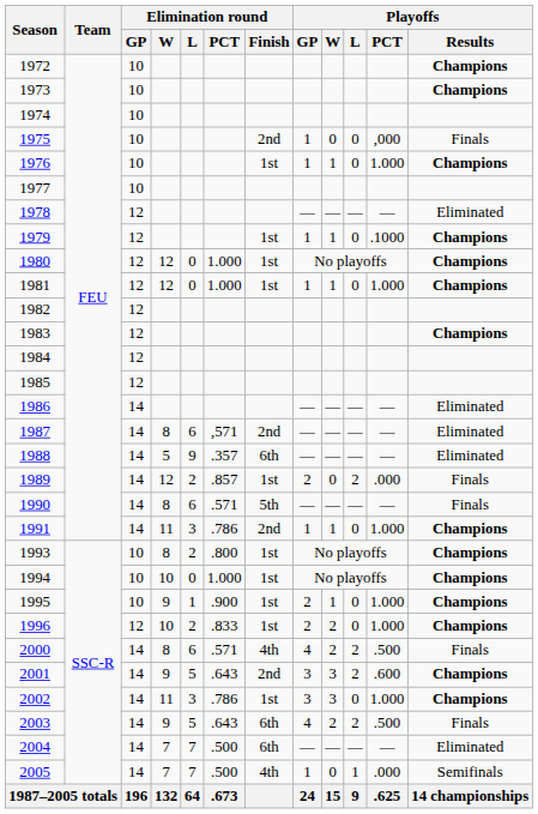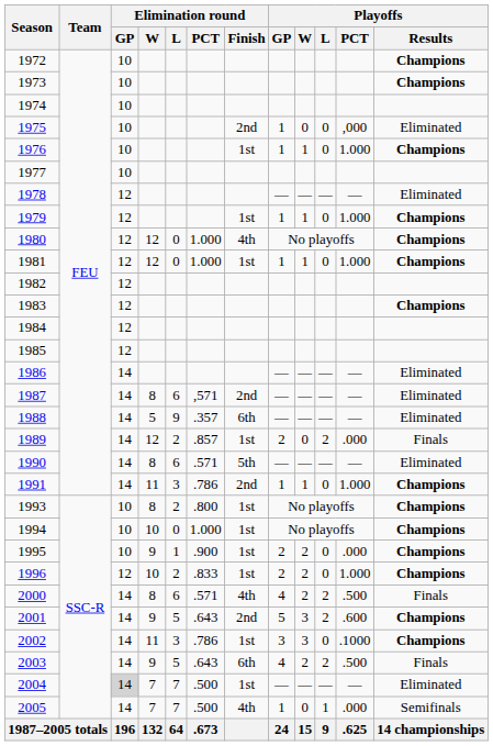 <table class="wikitable" style="text-align:center">
 <tr>
 <th rowspan="2">Season</th>
 <th rowspan="2">Team</th>
 <th colspan="5">Elimination round</th>
 <th colspan="5">Playoffs</th>
 </tr>
 <tr>
 <th>GP</th>
 <th>W</th>
 <th>L</th>
 <th>PCT</th>
 <th>Finish</th>
 <th>GP</th>
 <th>W</th>
 <th>L</th>
 <th>PCT</th>
 <th>Results</th>
 </tr>
 <tr>
 <td>1972</td>
 <td rowspan="20"><a href='#'>FEU</a></td>
 <td>10</td>
 <td></td>
 <td></td>
 <td></td>
 <td></td>
 <td></td>
 <td></td>
 <td></td>
 <td></td>
 <td><strong>Champions</strong></td>
 </tr>
 <tr>
 <td>1973</td>
 <td>10</td>
 <td></td>
 <td></td>
 <td></td>
 <td></td>
 <td></td>
 <td></td>
 <td></td>
 <td></td>
 <td><strong>Champions</strong></td>
 </tr>
 <tr>
 <td>1974</td>
 <td>10</td>
 <td></td>
 <td></td>
 <td></td>
 <td></td>
 <td></td>
 <td></td>
 <td></td>
 <td></td>
 <td></td>
 </tr>
 <tr>
 <td><a href='#'>1975</a></td>
 <td>10</td>
 <td></td>
 <td></td>
 <td></td>
 <td>2nd</td>
 <td>1</td>
 <td>0</td>
 <td>0</td>
 <td>,000</td>
-<td>Finals</td>
+<td>Eliminated</td>
 </tr>
 <tr>
 <td><a href='#'>1976</a></td>
 <td>10</td>
 <td></td>
 <td></td>
 <td></td>
 <td>1st</td>
 <td>1</td>
 <td>1</td>
 <td>0</td>
 <td>1.000</td>
 <td><strong>Champions</strong></td>
 </tr>
 <tr>
 <td>1977</td>
 <td>10</td>
 <td></td>
 <td></td>
 <td></td>
 <td></td>
 <td></td>
 <td></td>
 <td></td>
 <td></td>
 <td></td>
 </tr>
 <tr>
 <td><a href='#'>1978</a></td>
 <td>12</td>
 <td></td>
 <td></td>
 <td></td>
 <td></td>
 <td>—</td>
 <td>—</td>
 <td>—</td>
 <td>—</td>
 <td>Eliminated</td>
 </tr>
 <tr>
 <td><a href='#'>1979</a></td>
 <td>12</td>
 <td></td>
 <td></td>
 <td></td>
 <td>1st</td>
 <td>1</td>
 <td>1</td>
 <td>0</td>
-<td>.1000</td>
+<td>1.000</td>
 <td><strong>Champions</strong></td>
 </tr>
 <tr>
 <td><a href='#'>1980</a></td>
 <td>12</td>
 <td>12</td>
 <td>0</td>
 <td>1.000</td>
-<td>1st</td>
+<td>4th</td>
 <td colspan="4">No playoffs</td>
 <td><strong>Champions</strong></td>
 </tr>
 <tr>
 <td>1981</td>
 <td>12</td>
 <td>12</td>
 <td>0</td>
 <td>1.000</td>
 <td>1st</td>
 <td>1</td>
 <td>1</td>
 <td>0</td>
 <td>1.000</td>
 <td><strong>Champions</strong></td>
 </tr>
 <tr>
 <td>1982</td>
 <td>12</td>
 <td></td>
 <td></td>
 <td></td>
 <td></td>
 <td></td>
 <td></td>
 <td></td>
 <td></td>
 <td></td>
 </tr>
 <tr>
 <td>1983</td>
 <td>12</td>
 <td></td>
 <td></td>
 <td></td>
 <td></td>
 <td></td>
 <td></td>
 <td></td>
 <td></td>
 <td><strong>Champions</strong></td>
 </tr>
 <tr>
 <td>1984</td>
 <td>12</td>
 <td></td>
 <td></td>
 <td></td>
 <td></td>
 <td></td>
 <td></td>
 <td></td>
 <td></td>
 <td></td>
 </tr>
 <tr>
 <td>1985</td>
 <td>12</td>
 <td></td>
 <td></td>
 <td></td>
 <td></td>
 <td></td>
 <td></td>
 <td></td>
 <td></td>
 <td></td>
 </tr>
 <tr>
 <td><a href='#'>1986</a></td>
 <td>14</td>
 <td></td>
 <td></td>
 <td></td>
 <td></td>
 <td>—</td>
 <td>—</td>
 <td>—</td>
 <td>—</td>
 <td>Eliminated</td>
 </tr>
 <tr>
 <td><a href='#'>1987</a></td>
 <td>14</td>
 <td>8</td>
 <td>6</td>
 <td>,571</td>
 <td>2nd</td>
 <td>—</td>
 <td>—</td>
 <td>—</td>
 <td>—</td>
 <td>Eliminated</td>
 </tr>
 <tr>
 <td><a href='#'>1988</a></td>
 <td>14</td>
 <td>5</td>
 <td>9</td>
 <td>.357</td>
 <td>6th</td>
 <td>—</td>
 <td>—</td>
 <td>—</td>
 <td>—</td>
 <td>Eliminated</td>
 </tr>
 <tr>
 <td><a href='#'>1989</a></td>
 <td>14</td>
 <td>12</td>
 <td>2</td>
 <td>.857</td>
 <td>1st</td>
 <td>2</td>
 <td>0</td>
 <td>2</td>
 <td>.000</td>
 <td>Finals</td>
 </tr>
 <tr>
 <td><a href='#'>1990</a></td>
 <td>14</td>
 <td>8</td>
 <td>6</td>
 <td>.571</td>
 <td>5th</td>
 <td>—</td>
 <td>—</td>
 <td>—</td>
 <td>—</td>
-<td>Finals</td>
+<td>Eliminated</td>
 </tr>
 <tr>
 <td><a href='#'>1991</a></td>
 <td>14</td>
 <td>11</td>
 <td>3</td>
 <td>.786</td>
 <td>2nd</td>
 <td>1</td>
 <td>1</td>
 <td>0</td>
 <td>1.000</td>
 <td><strong>Champions</strong></td>
 </tr>
 <tr>
 <td>1993</td>
 <td rowspan="10"><a href='#'>SSC-R</a></td>
 <td>10</td>
 <td>8</td>
 <td>2</td>
 <td>.800</td>
 <td>1st</td>
 <td colspan="4">No playoffs</td>
 <td><strong>Champions</strong></td>
 </tr>
 <tr>
 <td>1994</td>
 <td>10</td>
 <td>10</td>
 <td>0</td>
 <td>1.000</td>
 <td>1st</td>
 <td colspan="4">No playoffs</td>
 <td><strong>Champions</strong></td>
 </tr>
 <tr>
 <td>1995</td>
 <td>10</td>
 <td>9</td>
 <td>1</td>
 <td>.900</td>
 <td>1st</td>
 <td>2</td>
-<td>1</td>
+<td>2</td>
 <td>0</td>
-<td>1.000</td>
+<td>.000</td>
 <td><strong>Champions</strong></td>
 </tr>
 <tr>
 <td><a href='#'>1996</a></td>
 <td>12</td>
 <td>10</td>
 <td>2</td>
 <td>.833</td>
 <td>1st</td>
 <td>2</td>
 <td>2</td>
 <td>0</td>
 <td>1.000</td>
 <td><strong>Champions</strong></td>
 </tr>
 <tr>
 <td><a href='#'>2000</a></td>
 <td>14</td>
 <td>8</td>
 <td>6</td>
 <td>.571</td>
 <td>4th</td>
 <td>4</td>
 <td>2</td>
 <td>2</td>
 <td>.500</td>
 <td>Finals</td>
 </tr>
 <tr>
 <td><a href='#'>2001</a></td>
 <td>14</td>
 <td>9</td>
 <td>5</td>
 <td>.643</td>
 <td>2nd</td>
-<td>3</td>
+<td>5</td>
 <td>3</td>
 <td>2</td>
 <td>.600</td>
 <td><strong>Champions</strong></td>
 </tr>
 <tr>
 <td><a href='#'>2002</a></td>
 <td>14</td>
 <td>11</td>
 <td>3</td>
 <td>.786</td>
 <td>1st</td>
 <td>3</td>
 <td>3</td>
 <td>0</td>
-<td>1.000</td>
+<td>.1000</td>
 <td><strong>Champions</strong></td>
 </tr>
 <tr>
 <td><a href='#'>2003</a></td>
 <td>14</td>
 <td>9</td>
 <td>5</td>
 <td>.643</td>
 <td>6th</td>
 <td>4</td>
 <td>2</td>
 <td>2</td>
 <td>.500</td>
 <td>Finals</td>
 </tr>
 <tr>
 <td><a href='#'>2004</a></td>
-<td>14</td>
+<td style="background: lightgrey;">14</td>
 <td>7</td>
 <td>7</td>
 <td>.500</td>
-<td>6th</td>
+<td>1st</td>
 <td>—</td>
 <td>—</td>
 <td>—</td>
 <td>—</td>
 <td>Eliminated</td>
 </tr>
 <tr>
 <td><a href='#'>2005</a></td>
 <td>14</td>
 <td>7</td>
 <td>7</td>
 <td>.500</td>
 <td>4th</td>
 <td>1</td>
 <td>0</td>
 <td>1</td>
 <td>.000</td>
 <td>Semifinals</td>
 </tr>
 <tr>
 <th colspan="2">1987–2005 totals</th>
 <th>196</th>
 <th>132</th>
 <th>64</th>
 <th>.673</th>
 <th></th>
 <th>24</th>
 <th>15</th>
 <th>9</th>
 <th>.625</th>
 <th>14 championships</th>
 </tr>
 </table>
